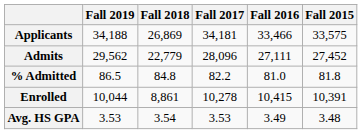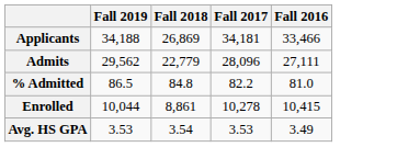 <table style="font-size:85%; text-align:center;" class="wikitable floatright">
 <tr>
 <th></th>
 <th>Fall 2019</th>
 <th>Fall 2018</th>
 <th>Fall 2017</th>
 <th>Fall 2016</th>
-<th>Fall 2015</th>
 </tr>
 <tr>
 <th>Applicants</th>
 <td>34,188</td>
 <td>26,869</td>
 <td>34,181</td>
 <td>33,466</td>
-<td>33,575</td>
 </tr>
 <tr>
 <th>Admits</th>
 <td>29,562</td>
 <td>22,779</td>
 <td>28,096</td>
 <td>27,111</td>
-<td>27,452</td>
 </tr>
 <tr>
 <th>% Admitted</th>
 <td>86.5</td>
 <td>84.8</td>
 <td>82.2</td>
 <td>81.0</td>
-<td>81.8</td>
 </tr>
 <tr>
 <th>Enrolled</th>
 <td>10,044</td>
 <td>8,861</td>
 <td>10,278</td>
 <td>10,415</td>
-<td>10,391</td>
 </tr>
 <tr>
 <th>Avg. HS GPA</th>
 <td>3.53</td>
 <td>3.54</td>
 <td>3.53</td>
 <td>3.49</td>
-<td>3.48</td>
 </tr>
 </table>
